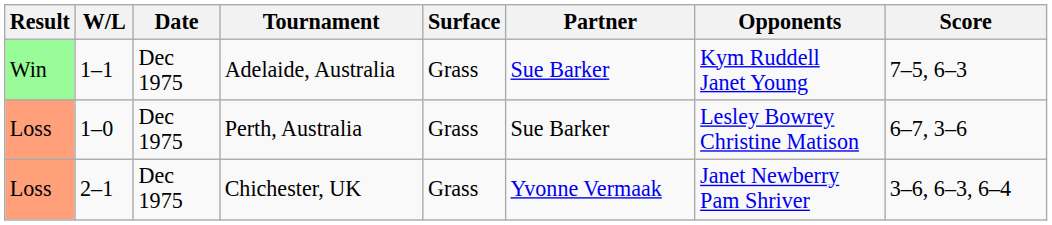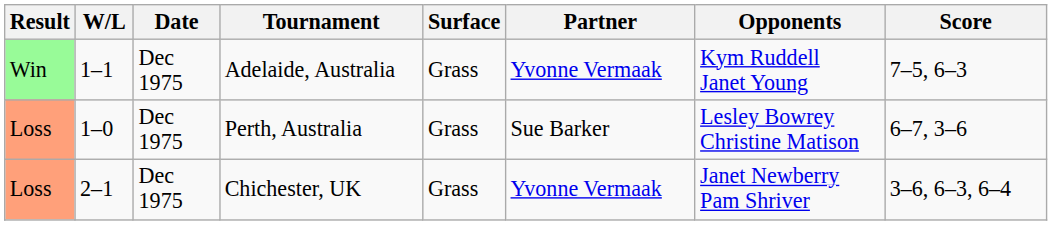 <table class="sortable wikitable">
 <tr>
 <th style="width:40px">Result</th>
 <th style="width:35px" class="unsortable">W/L</th>
 <th style="width:55px">Date</th>
 <th style="width:140px">Tournament</th>
 <th style="width:50px">Surface</th>
 <th style="width:130px">Partner</th>
 <th style="width:130px">Opponents</th>
 <th style="width:110px" class="unsortable">Score</th>
 </tr>
 <tr>
 <td style="background:#98fb98;">Win</td>
 <td>1–1</td>
 <td>Dec 1975</td>
 <td>Adelaide, Australia</td>
 <td>Grass</td>
-<td> <a href='#'>Sue Barker</a></td>
+<td> <a href='#'>Yvonne Vermaak</a></td>
 <td> <a href='#'>Kym Ruddell</a> <br>  <a href='#'>Janet Young</a></td>
 <td>7–5, 6–3</td>
 </tr>
 <tr>
 <td style="background:#ffa07a;">Loss</td>
 <td>1–0</td>
 <td>Dec 1975</td>
 <td>Perth, Australia</td>
 <td>Grass</td>
 <td> Sue Barker</td>
 <td> <a href='#'>Lesley Bowrey</a> <br>  <a href='#'>Christine Matison</a></td>
 <td>6–7, 3–6</td>
 </tr>
 <tr>
 <td style="background:#ffa07a;">Loss</td>
 <td>2–1</td>
 <td>Dec 1975</td>
 <td>Chichester, UK</td>
 <td>Grass</td>
 <td> <a href='#'>Yvonne Vermaak</a></td>
 <td> <a href='#'>Janet Newberry</a> <br>  <a href='#'>Pam Shriver</a></td>
 <td>3–6, 6–3, 6–4</td>
 </tr>
 </table>
